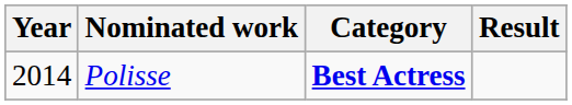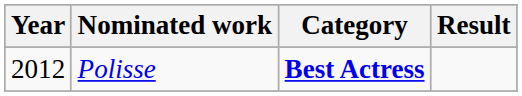 <table class="wikitable sortable">
 <tr>
 <th>Year</th>
 <th>Nominated work</th>
 <th>Category</th>
 <th>Result</th>
 </tr>
 <tr>
-<td>2014</td>
+<td>2012</td>
 <td><em><a href='#'>Polisse</a></em></td>
 <td><strong><a href='#'>Best Actress</a></strong></td>
 <td></td>
 </tr>
 </table>
